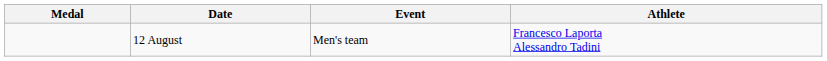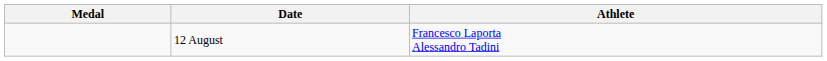 <table class="wikitable sortable" width=55% style="font-size:100%; text-align:left;">
 <tr>
 <th>Medal</th>
 <th>Date</th>
-<th>Event</th>
 <th>Athlete</th>
 </tr>
 <tr>
 <td></td>
 <td>12 August</td>
-<td>Men's team</td>
 <td><a href='#'>Francesco Laporta</a><br><a href='#'>Alessandro Tadini</a></td>
 </tr>
 </table>
